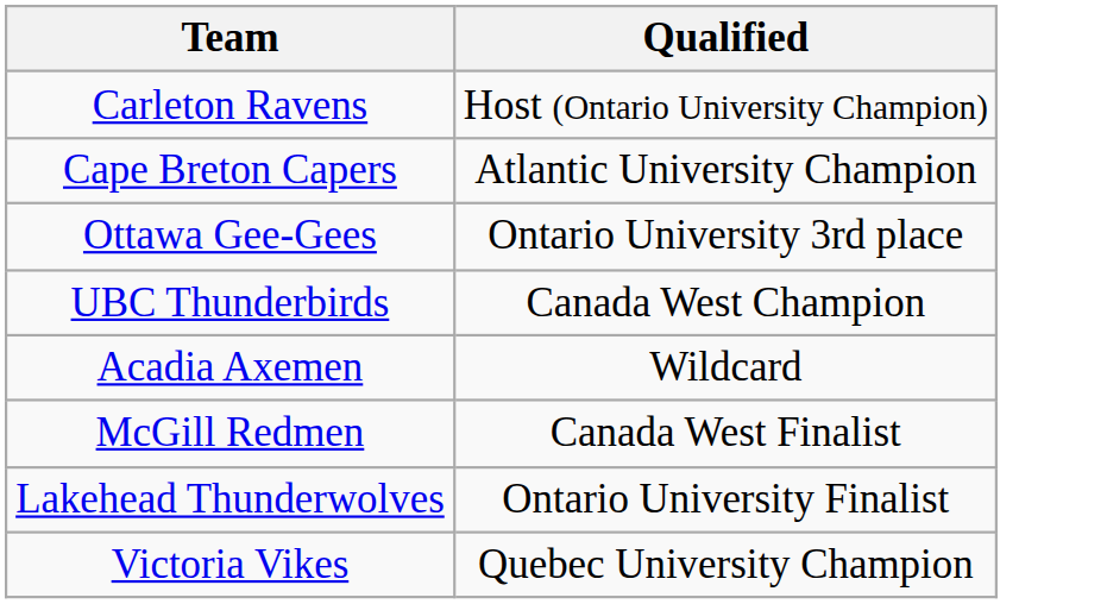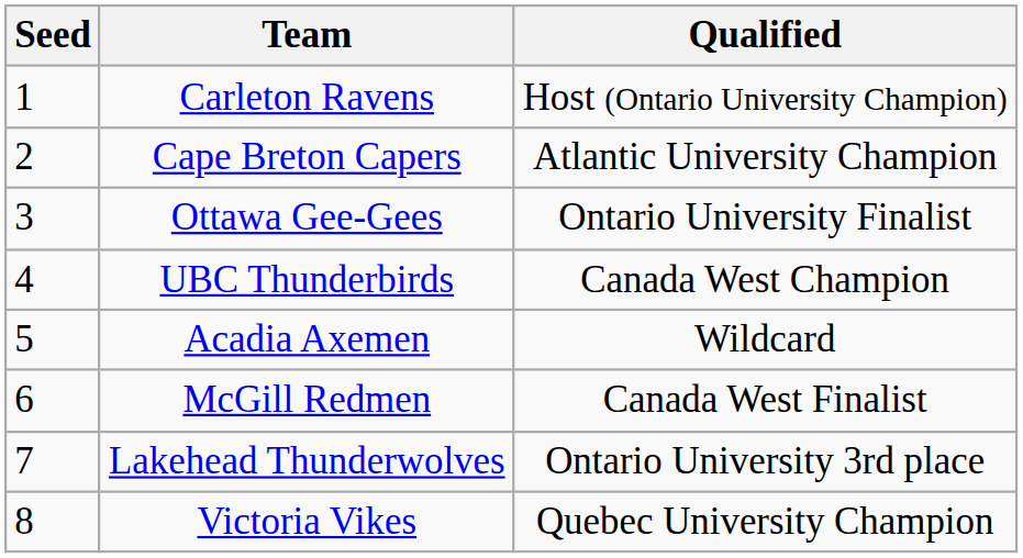 <table class="wikitable sortable" style="text-align: center;">
 <tr bgcolor="#efefef" align=center>
+<th align=left>Seed</th>
 <th align=left>Team</th>
 <th align=left>Qualified</th>
 </tr>
 <tr align=center>
+<td align=left>1</td>
 <td><a href='#'>Carleton Ravens</a></td>
 <td>Host <small>(Ontario University Champion)</small></td>
 </tr>
 <tr align=center>
+<td align=left>2</td>
 <td><a href='#'>Cape Breton Capers</a></td>
 <td>Atlantic University Champion</td>
 </tr>
 <tr align=center>
+<td align=left>3</td>
 <td><a href='#'>Ottawa Gee-Gees</a></td>
-<td>Ontario University 3rd place</td>
+<td>Ontario University Finalist</td>
 </tr>
 <tr align=center>
+<td align=left>4</td>
 <td><a href='#'>UBC Thunderbirds</a></td>
 <td>Canada West Champion</td>
 </tr>
 <tr align=center>
+<td align=left>5</td>
 <td><a href='#'>Acadia Axemen</a></td>
 <td>Wildcard</td>
 </tr>
 <tr align=center>
+<td align=left>6</td>
 <td><a href='#'>McGill Redmen</a></td>
 <td>Canada West Finalist</td>
 </tr>
 <tr align=center>
+<td align=left>7</td>
 <td><a href='#'>Lakehead Thunderwolves</a></td>
-<td>Ontario University Finalist</td>
+<td>Ontario University 3rd place</td>
 </tr>
 <tr align=center>
+<td align=left>8</td>
 <td><a href='#'>Victoria Vikes</a></td>
 <td>Quebec University Champion</td>
 </tr>
 </table>
